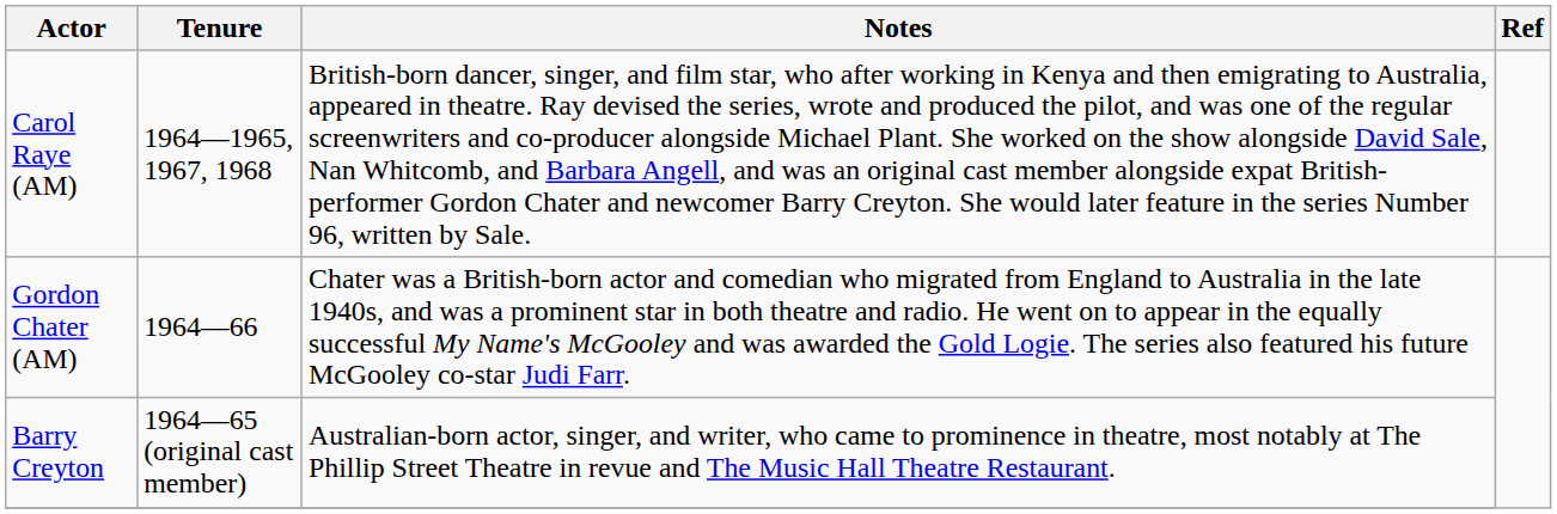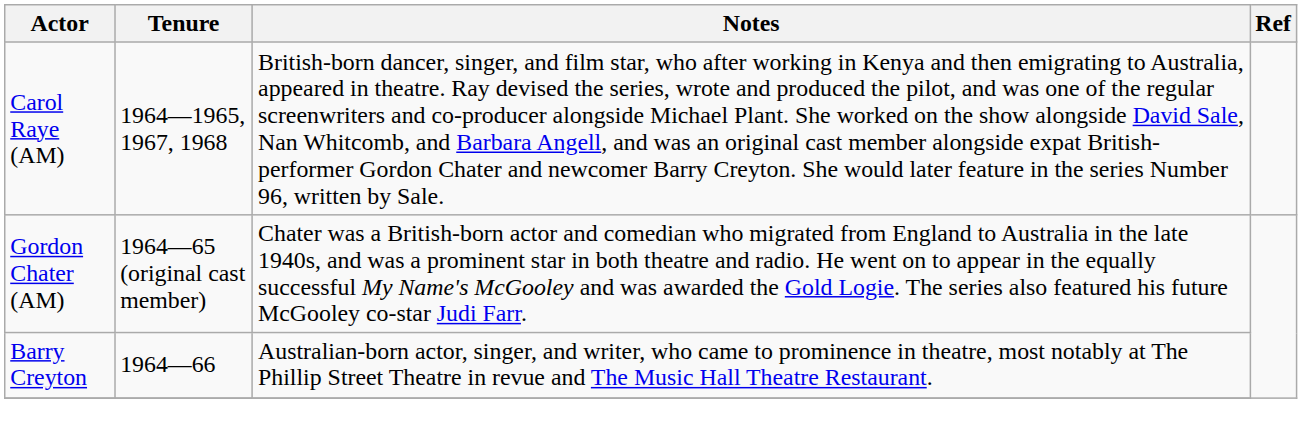 <table class="wikitable">
 <tr>
 <th>Actor</th>
 <th>Tenure</th>
 <th>Notes</th>
 <th>Ref</th>
 </tr>
 <tr>
 <td><a href='#'>Carol Raye</a> (AM)</td>
 <td>1964—1965, 1967, 1968</td>
 <td>British-born dancer, singer, and film star, who after working in Kenya and then emigrating to Australia, appeared in theatre. Ray devised the series, wrote and produced the pilot, and was one of the regular screenwriters and co-producer alongside Michael Plant. She worked on the show alongside <a href='#'>David Sale</a>, Nan Whitcomb, and <a href='#'>Barbara Angell</a>, and was an original cast member alongside expat British-performer Gordon Chater and newcomer Barry Creyton. She would later feature in the series Number 96, written by Sale.</td>
 <td></td>
 </tr>
 <tr>
 <td><a href='#'>Gordon Chater</a> (AM)</td>
-<td>1964—66</td>
+<td>1964—65 (original cast member)</td>
 <td>Chater was a British-born actor and comedian who migrated from England to Australia in the late 1940s, and was a prominent star in both theatre and radio. He went on to appear in the equally successful <em>My Name's McGooley</em> and was awarded the <a href='#'>Gold Logie</a>. The series also featured his future McGooley co-star <a href='#'>Judi Farr</a>.</td>
 </tr>
 <tr>
 <td><a href='#'>Barry Creyton</a></td>
-<td>1964—65 (original cast member)</td>
+<td>1964—66</td>
 <td>Australian-born actor, singer, and writer, who came to prominence in theatre, most notably at The Phillip Street Theatre in revue and <a href='#'>The Music Hall Theatre Restaurant</a>.</td>
 </tr>
 <tr>
 </tr>
 </table>
